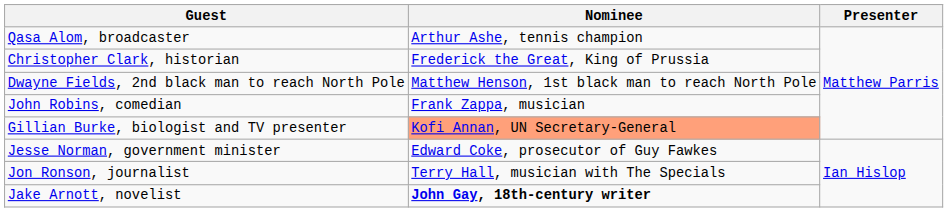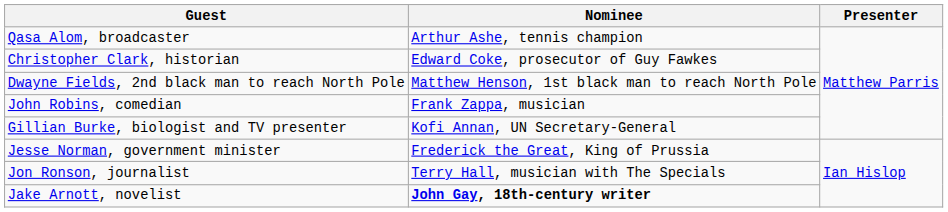 <table class="wikitable">
 <tr>
 <th>Guest</th>
 <th>Nominee</th>
 <th>Presenter</th>
 </tr>
 <tr>
 <td><a href='#'>Qasa Alom</a>, broadcaster</td>
 <td><a href='#'>Arthur Ashe</a>, tennis champion</td>
 <td rowspan="5"><a href='#'>Matthew Parris</a></td>
 </tr>
 <tr>
 <td><a href='#'>Christopher Clark</a>, historian</td>
-<td><a href='#'>Frederick the Great</a>,  King of Prussia</td>
+<td><a href='#'>Edward Coke</a>, prosecutor of Guy Fawkes</td>
 </tr>
 <tr>
 <td><a href='#'>Dwayne Fields</a>, 2nd black man to reach North Pole</td>
 <td><a href='#'>Matthew Henson</a>, 1st black man to reach North Pole</td>
 </tr>
 <tr>
 <td><a href='#'>John Robins</a>, comedian</td>
 <td><a href='#'>Frank Zappa</a>, musician</td>
 </tr>
 <tr>
 <td><a href='#'>Gillian Burke</a>, biologist and TV presenter</td>
-<td style="background: lightsalmon;"><a href='#'>Kofi Annan</a>, UN Secretary-General</td>
+<td><a href='#'>Kofi Annan</a>, UN Secretary-General</td>
 </tr>
 <tr>
 <td><a href='#'>Jesse Norman</a>, government minister</td>
-<td><a href='#'>Edward Coke</a>, prosecutor of Guy Fawkes</td>
+<td><a href='#'>Frederick the Great</a>,  King of Prussia</td>
 <td rowspan="3"><a href='#'>Ian Hislop</a></td>
 </tr>
 <tr>
 <td><a href='#'>Jon Ronson</a>, journalist</td>
 <td><a href='#'>Terry Hall</a>, musician with The Specials</td>
 </tr>
 <tr>
 <td><a href='#'>Jake Arnott</a>, novelist</td>
 <td><strong><a href='#'>John Gay</a>, 18th-century writer</strong></td>
 </tr>
 </table>
